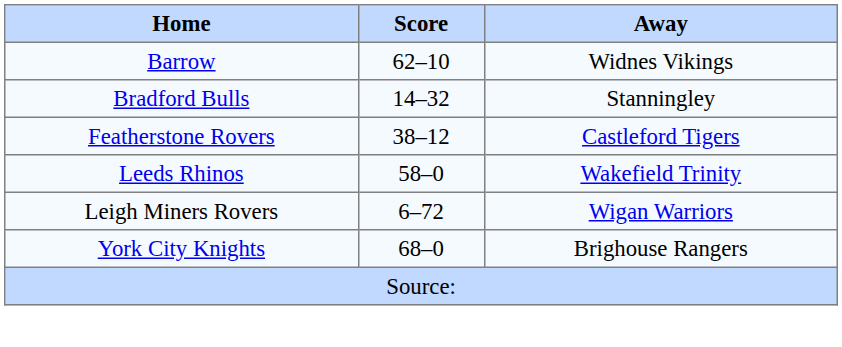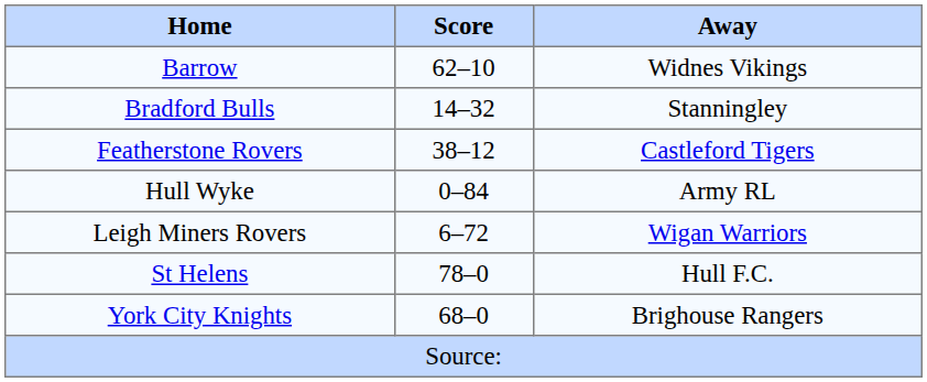 <table border=1 style="border-collapse:collapse; font-size:95%; text-align:center;" cellpadding=3 cellspacing=0 width=44%>
 <tr bgcolor=#C1D8FF>
 <th width=19%>Home</th>
 <th width=6%>Score</th>
 <th width=19%>Away</th>
 </tr>
 <tr bgcolor=#F5FAFF>
 <td><a href='#'>Barrow</a></td>
 <td>62–10</td>
 <td>Widnes Vikings</td>
 </tr>
 <tr bgcolor=#F5FAFF>
 <td><a href='#'>Bradford Bulls</a></td>
 <td>14–32</td>
 <td>Stanningley</td>
 </tr>
 <tr bgcolor=#F5FAFF>
 <td><a href='#'>Featherstone Rovers</a></td>
 <td>38–12</td>
 <td><a href='#'>Castleford Tigers</a></td>
 </tr>
 <tr bgcolor=#F5FAFF>
-<td><a href='#'>Leeds Rhinos</a></td>
-<td>58–0</td>
-<td><a href='#'>Wakefield Trinity</a></td>
+<td>Hull Wyke</td>
+<td>0–84</td>
+<td>Army RL</td>
 </tr>
 <tr bgcolor=#F5FAFF>
 <td>Leigh Miners Rovers</td>
 <td>6–72</td>
 <td><a href='#'>Wigan Warriors</a></td>
+</tr>
+<tr bgcolor=#F5FAFF>
+<td><a href='#'>St Helens</a></td>
+<td>78–0</td>
+<td>Hull F.C.</td>
 </tr>
 <tr bgcolor=#F5FAFF>
 <td><a href='#'>York City Knights</a></td>
 <td>68–0</td>
 <td>Brighouse Rangers</td>
 </tr>
 <tr bgcolor=#C1D8FF>
 <td colspan=3>Source:</td>
 </tr>
 </table>
